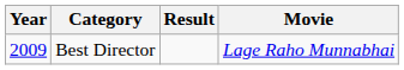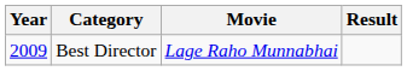 <table class="wikitable">
 <tr>
 <th>Year</th>
 <th>Category</th>
+<th>Movie</th>
 <th>Result</th>
-<th>Movie</th>
 </tr>
 <tr>
 <td><a href='#'>2009</a></td>
 <td>Best Director</td>
+<td><em><a href='#'>Lage Raho Munnabhai</a></em></td>
 <td></td>
-<td><em><a href='#'>Lage Raho Munnabhai</a></em></td>
 </tr>
 </table>
